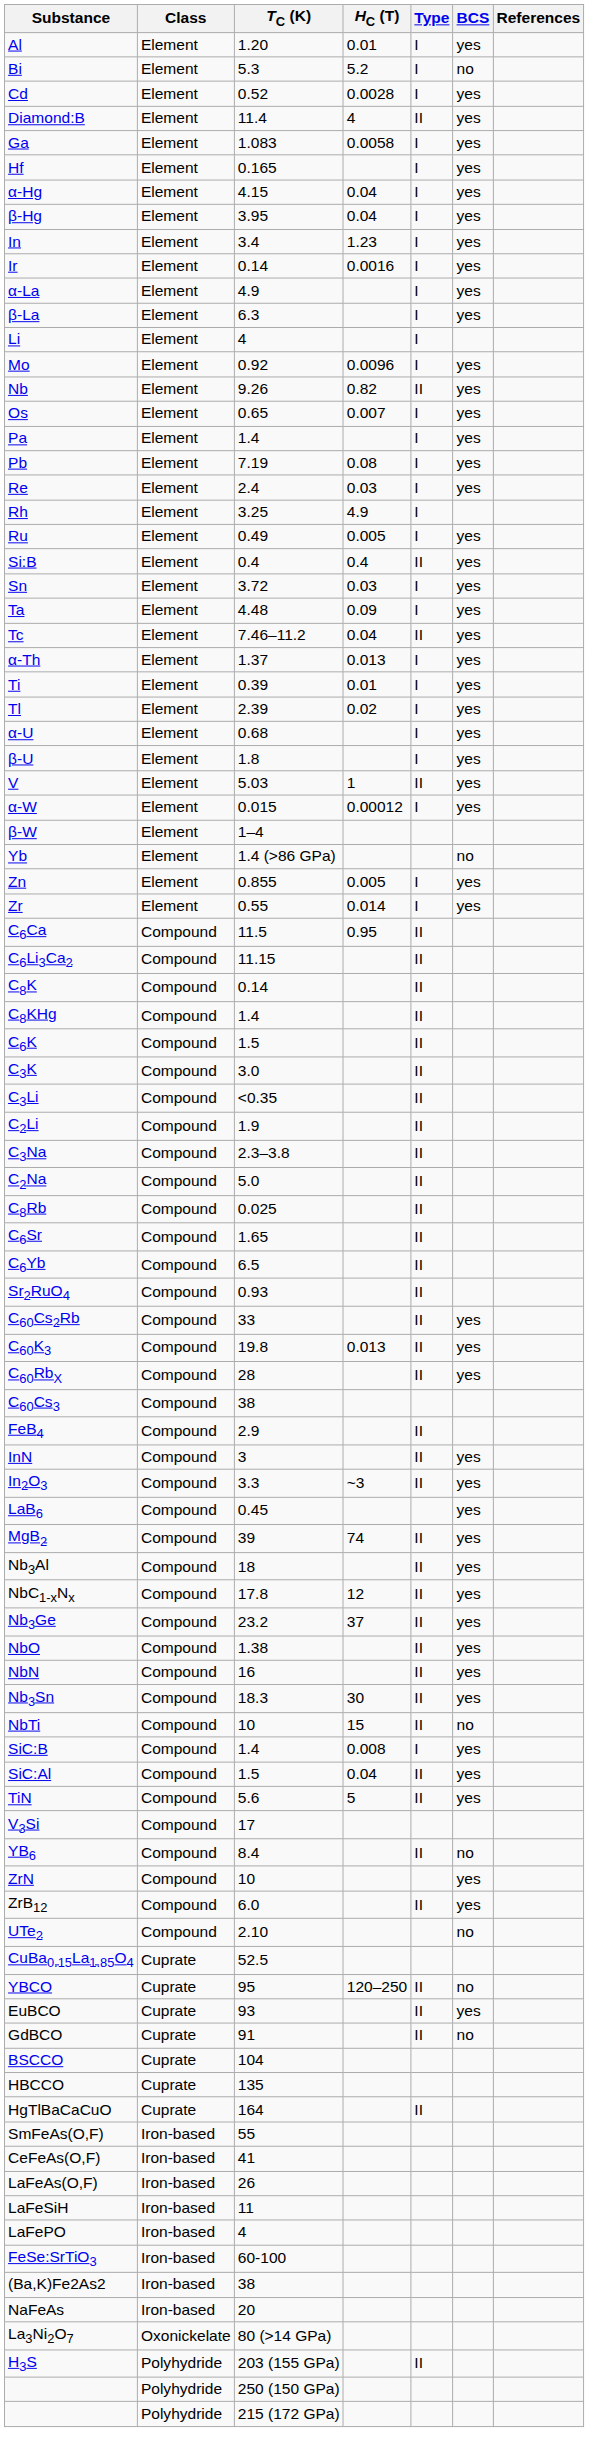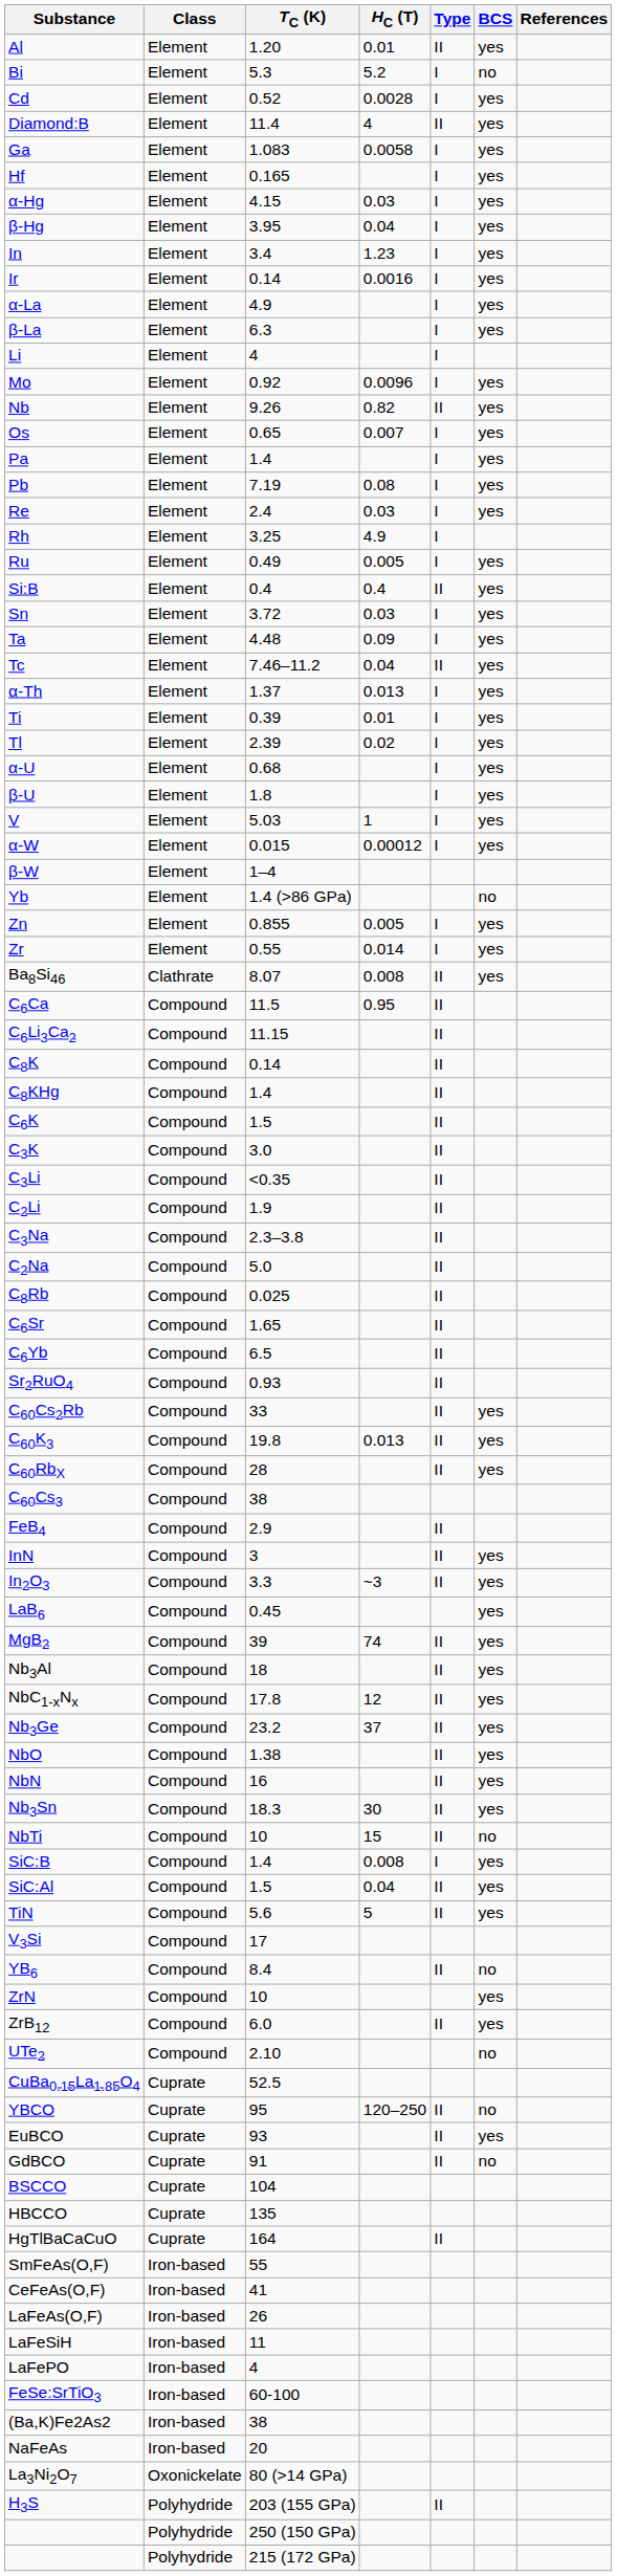 <table class="wikitable sortable">
 <tr>
 <th>Substance</th>
 <th>Class</th>
 <th data-sort-type=number><em>T</em><sub>C</sub> (K)</th>
 <th data-sort-type=number><em>H</em><sub>C</sub> (T)</th>
 <th><a href='#'>Type</a></th>
 <th><a href='#'>BCS</a></th>
 <th>References</th>
 </tr>
 <tr>
 <td><a href='#'>Al</a></td>
 <td>Element</td>
 <td>1.20</td>
 <td>0.01</td>
-<td>I</td>
+<td>II</td>
 <td>yes</td>
 <td></td>
 </tr>
 <tr>
 <td><a href='#'>Bi</a></td>
 <td>Element</td>
 <td data-sort-value=0.00053>5.3</td>
 <td data-sort-value=0.0000052>5.2</td>
 <td>I</td>
 <td>no</td>
 <td> </td>
 </tr>
 <tr>
 <td><a href='#'>Cd</a></td>
 <td>Element</td>
 <td>0.52</td>
 <td>0.0028</td>
 <td>I</td>
 <td>yes</td>
 <td></td>
 </tr>
 <tr>
 <td><a href='#'>Diamond:B</a></td>
 <td>Element</td>
 <td>11.4</td>
 <td>4</td>
 <td>II</td>
 <td>yes</td>
 <td></td>
 </tr>
 <tr>
 <td><a href='#'>Ga</a></td>
 <td>Element</td>
 <td>1.083</td>
 <td>0.0058</td>
 <td>I</td>
 <td>yes</td>
 <td></td>
 </tr>
 <tr>
 <td><a href='#'>Hf</a></td>
 <td>Element</td>
 <td>0.165</td>
 <td></td>
 <td>I</td>
 <td>yes</td>
 <td></td>
 </tr>
 <tr>
 <td><a href='#'>α-Hg</a></td>
 <td>Element</td>
 <td>4.15</td>
-<td>0.04</td>
+<td>0.03</td>
 <td>I</td>
 <td>yes</td>
 <td></td>
 </tr>
 <tr>
 <td><a href='#'>β-Hg</a></td>
 <td>Element</td>
 <td>3.95</td>
 <td>0.04</td>
 <td>I</td>
 <td>yes</td>
 <td></td>
 </tr>
 <tr>
 <td><a href='#'>In</a></td>
 <td>Element</td>
 <td>3.4</td>
 <td>1.23</td>
 <td>I</td>
 <td>yes</td>
 <td></td>
 </tr>
 <tr>
 <td><a href='#'>Ir</a></td>
 <td>Element</td>
 <td>0.14</td>
 <td>0.0016</td>
 <td>I</td>
 <td>yes</td>
 <td></td>
 </tr>
 <tr>
 <td><a href='#'>α-La</a></td>
 <td>Element</td>
 <td>4.9</td>
 <td></td>
 <td>I</td>
 <td>yes</td>
 <td></td>
 </tr>
 <tr>
 <td><a href='#'>β-La</a></td>
 <td>Element</td>
 <td>6.3</td>
 <td></td>
 <td>I</td>
 <td>yes</td>
 <td></td>
 </tr>
 <tr>
 <td><a href='#'>Li</a></td>
 <td>Element</td>
 <td data-sort-value=0.0004>4</td>
 <td></td>
 <td>I</td>
 <td></td>
 <td></td>
 </tr>
 <tr>
 <td><a href='#'>Mo</a></td>
 <td>Element</td>
 <td>0.92</td>
 <td>0.0096</td>
 <td>I</td>
 <td>yes</td>
 <td></td>
 </tr>
 <tr>
 <td><a href='#'>Nb</a></td>
 <td>Element</td>
 <td>9.26</td>
 <td>0.82</td>
 <td>II</td>
 <td>yes</td>
 <td></td>
 </tr>
 <tr>
 <td><a href='#'>Os</a></td>
 <td>Element</td>
 <td>0.65</td>
 <td>0.007</td>
 <td>I</td>
 <td>yes</td>
 <td></td>
 </tr>
 <tr>
 <td><a href='#'>Pa</a></td>
 <td>Element</td>
 <td>1.4</td>
 <td></td>
 <td>I</td>
 <td>yes</td>
 <td></td>
 </tr>
 <tr>
 <td><a href='#'>Pb</a></td>
 <td>Element</td>
 <td>7.19</td>
 <td>0.08</td>
 <td>I</td>
 <td>yes</td>
 <td></td>
 </tr>
 <tr>
 <td><a href='#'>Re</a></td>
 <td>Element</td>
 <td>2.4</td>
 <td>0.03</td>
 <td>I</td>
 <td>yes</td>
 <td></td>
 </tr>
 <tr>
 <td><a href='#'>Rh</a></td>
 <td>Element</td>
 <td data-sort-value=0.000325>3.25</td>
 <td data-sort-value=0.0000049>4.9</td>
 <td>I</td>
 <td></td>
 <td></td>
 </tr>
 <tr>
 <td><a href='#'>Ru</a></td>
 <td>Element</td>
 <td>0.49</td>
 <td>0.005</td>
 <td>I</td>
 <td>yes</td>
 <td></td>
 </tr>
 <tr>
 <td><a href='#'>Si:B</a></td>
 <td>Element</td>
 <td>0.4</td>
 <td>0.4</td>
 <td>II</td>
 <td>yes</td>
 <td></td>
 </tr>
 <tr>
 <td><a href='#'>Sn</a></td>
 <td>Element</td>
 <td>3.72</td>
 <td>0.03</td>
 <td>I</td>
 <td>yes</td>
 <td></td>
 </tr>
 <tr>
 <td><a href='#'>Ta</a></td>
 <td>Element</td>
 <td>4.48</td>
 <td>0.09</td>
 <td>I</td>
 <td>yes</td>
 <td></td>
 </tr>
 <tr>
 <td><a href='#'>Tc</a></td>
 <td>Element</td>
 <td>7.46–11.2</td>
 <td>0.04</td>
 <td>II</td>
 <td>yes</td>
 <td></td>
 </tr>
 <tr>
 <td><a href='#'>α-Th</a></td>
 <td>Element</td>
 <td>1.37</td>
 <td>0.013</td>
 <td>I</td>
 <td>yes</td>
 <td></td>
 </tr>
 <tr>
 <td><a href='#'>Ti</a></td>
 <td>Element</td>
 <td>0.39</td>
 <td>0.01</td>
 <td>I</td>
 <td>yes</td>
 <td></td>
 </tr>
 <tr>
 <td><a href='#'>Tl</a></td>
 <td>Element</td>
 <td>2.39</td>
 <td>0.02</td>
 <td>I</td>
 <td>yes</td>
 <td></td>
 </tr>
 <tr>
 <td><a href='#'>α-U</a></td>
 <td>Element</td>
 <td>0.68</td>
 <td></td>
 <td>I</td>
 <td>yes</td>
 <td></td>
 </tr>
 <tr>
 <td><a href='#'>β-U</a></td>
 <td>Element</td>
 <td>1.8</td>
 <td></td>
 <td>I</td>
 <td>yes</td>
 <td></td>
 </tr>
 <tr>
 <td><a href='#'>V</a></td>
 <td>Element</td>
 <td>5.03</td>
 <td>1</td>
-<td>II</td>
+<td>I</td>
 <td>yes</td>
 <td></td>
 </tr>
 <tr>
 <td><a href='#'>α-W</a></td>
 <td>Element</td>
 <td>0.015</td>
 <td>0.00012</td>
 <td>I</td>
 <td>yes</td>
 <td></td>
 </tr>
 <tr>
 <td><a href='#'>β-W</a></td>
 <td>Element</td>
 <td>1–4</td>
 <td></td>
 <td></td>
 <td></td>
 <td></td>
 </tr>
 <tr>
 <td><a href='#'>Yb</a></td>
 <td>Element</td>
 <td>1.4 (>86 GPa)</td>
 <td></td>
 <td></td>
 <td>no</td>
 <td></td>
 </tr>
 <tr>
 <td><a href='#'>Zn</a></td>
 <td>Element</td>
 <td>0.855</td>
 <td>0.005</td>
 <td>I</td>
 <td>yes</td>
 <td></td>
 </tr>
 <tr>
 <td><a href='#'>Zr</a></td>
 <td>Element</td>
 <td>0.55</td>
 <td>0.014</td>
 <td>I</td>
+<td>yes</td>
+<td></td>
+</tr>
+<tr>
+<td>Ba<sub>8</sub>Si<sub>46</sub></td>
+<td>Clathrate</td>
+<td>8.07</td>
+<td>0.008</td>
+<td>II</td>
 <td>yes</td>
 <td></td>
 </tr>
 <tr>
 <td><a href='#'>C<sub>6</sub>Ca</a></td>
 <td>Compound</td>
 <td>11.5</td>
 <td>0.95</td>
 <td>II</td>
 <td></td>
 <td></td>
 </tr>
 <tr>
 <td><a href='#'>C<sub>6</sub>Li<sub>3</sub>Ca<sub>2</sub></a></td>
 <td>Compound</td>
 <td>11.15</td>
 <td></td>
 <td>II</td>
 <td></td>
 <td></td>
 </tr>
 <tr>
 <td><a href='#'>C<sub>8</sub>K</a></td>
 <td>Compound</td>
 <td>0.14</td>
 <td></td>
 <td>II</td>
 <td></td>
 <td></td>
 </tr>
 <tr>
 <td><a href='#'>C<sub>8</sub>KHg</a></td>
 <td>Compound</td>
 <td>1.4</td>
 <td></td>
 <td>II</td>
 <td></td>
 <td></td>
 </tr>
 <tr>
 <td><a href='#'>C<sub>6</sub>K</a></td>
 <td>Compound</td>
 <td>1.5</td>
 <td></td>
 <td>II</td>
 <td></td>
 <td></td>
 </tr>
 <tr>
 <td><a href='#'>C<sub>3</sub>K</a></td>
 <td>Compound</td>
 <td>3.0</td>
 <td></td>
 <td>II</td>
 <td></td>
 <td></td>
 </tr>
 <tr>
 <td><a href='#'>C<sub>3</sub>Li</a></td>
 <td>Compound</td>
 <td><0.35</td>
 <td></td>
 <td>II</td>
 <td></td>
 <td></td>
 </tr>
 <tr>
 <td><a href='#'>C<sub>2</sub>Li</a></td>
 <td>Compound</td>
 <td>1.9</td>
 <td></td>
 <td>II</td>
 <td></td>
 <td></td>
 </tr>
 <tr>
 <td><a href='#'>C<sub>3</sub>Na</a></td>
 <td>Compound</td>
 <td>2.3–3.8</td>
 <td></td>
 <td>II</td>
 <td></td>
 <td></td>
 </tr>
 <tr>
 <td><a href='#'>C<sub>2</sub>Na</a></td>
 <td>Compound</td>
 <td>5.0</td>
 <td></td>
 <td>II</td>
 <td></td>
 <td></td>
 </tr>
 <tr>
 <td><a href='#'>C<sub>8</sub>Rb</a></td>
 <td>Compound</td>
 <td>0.025</td>
 <td></td>
 <td>II</td>
 <td></td>
 <td></td>
 </tr>
 <tr>
 <td><a href='#'>C<sub>6</sub>Sr</a></td>
 <td>Compound</td>
 <td>1.65</td>
 <td></td>
 <td>II</td>
 <td></td>
 <td></td>
 </tr>
 <tr>
 <td><a href='#'>C<sub>6</sub>Yb</a></td>
 <td>Compound</td>
 <td>6.5</td>
 <td></td>
 <td>II</td>
 <td></td>
 <td></td>
 </tr>
 <tr>
 <td><a href='#'>Sr<sub>2</sub>RuO<sub>4</sub></a></td>
 <td>Compound</td>
 <td>0.93</td>
 <td></td>
 <td>II</td>
 <td></td>
 <td></td>
 </tr>
 <tr>
 <td><a href='#'>C<sub>60</sub>Cs<sub>2</sub>Rb</a></td>
 <td>Compound</td>
 <td>33</td>
 <td></td>
 <td>II</td>
 <td>yes</td>
 <td></td>
 </tr>
 <tr>
 <td><a href='#'>C<sub>60</sub>K<sub>3</sub></a></td>
 <td>Compound</td>
 <td>19.8</td>
 <td>0.013</td>
 <td>II</td>
 <td>yes</td>
 <td></td>
 </tr>
 <tr>
 <td><a href='#'>C<sub>60</sub>Rb<sub>X</sub></a></td>
 <td>Compound</td>
 <td>28</td>
 <td></td>
 <td>II</td>
 <td>yes</td>
 <td></td>
 </tr>
 <tr>
 <td><a href='#'>C<sub>60</sub>Cs<sub>3</sub></a></td>
 <td>Compound</td>
 <td>38</td>
 <td></td>
 <td></td>
 <td></td>
 <td></td>
 </tr>
 <tr>
 <td><a href='#'>FeB<sub>4</sub></a></td>
 <td>Compound</td>
 <td>2.9</td>
 <td></td>
 <td>II</td>
 <td></td>
 <td></td>
 </tr>
 <tr>
 <td><a href='#'>InN</a></td>
 <td>Compound</td>
 <td>3</td>
 <td></td>
 <td>II</td>
 <td>yes</td>
 <td></td>
 </tr>
 <tr>
 <td><a href='#'>In<sub>2</sub>O<sub>3</sub></a></td>
 <td>Compound</td>
 <td>3.3</td>
 <td>~3</td>
 <td>II</td>
 <td>yes</td>
 <td></td>
 </tr>
 <tr>
 <td><a href='#'>LaB<sub>6</sub></a></td>
 <td>Compound</td>
 <td>0.45</td>
 <td></td>
 <td></td>
 <td>yes</td>
 <td></td>
 </tr>
 <tr>
 <td><a href='#'>MgB<sub>2</sub></a></td>
 <td>Compound</td>
 <td>39</td>
 <td>74</td>
 <td>II</td>
 <td>yes</td>
 <td></td>
 </tr>
 <tr>
 <td>Nb<sub>3</sub>Al</td>
 <td>Compound</td>
 <td>18</td>
 <td></td>
 <td>II</td>
 <td>yes</td>
 <td></td>
 </tr>
 <tr>
 <td>NbC<sub>1-x</sub>N<sub>x</sub></td>
 <td>Compound</td>
 <td>17.8</td>
 <td>12</td>
 <td>II</td>
 <td>yes</td>
 <td></td>
 </tr>
 <tr>
 <td><a href='#'>Nb<sub>3</sub>Ge</a></td>
 <td>Compound</td>
 <td>23.2</td>
 <td>37</td>
 <td>II</td>
 <td>yes</td>
 <td></td>
 </tr>
 <tr>
 <td><a href='#'>NbO</a></td>
 <td>Compound</td>
 <td>1.38</td>
 <td></td>
 <td>II</td>
 <td>yes</td>
 <td></td>
 </tr>
 <tr>
 <td><a href='#'>NbN</a></td>
 <td>Compound</td>
 <td>16</td>
 <td></td>
 <td>II</td>
 <td>yes</td>
 <td></td>
 </tr>
 <tr>
 <td><a href='#'>Nb<sub>3</sub>Sn</a></td>
 <td>Compound</td>
 <td>18.3</td>
 <td>30</td>
 <td>II</td>
 <td>yes</td>
 <td></td>
 </tr>
 <tr>
 <td><a href='#'>NbTi</a></td>
 <td>Compound</td>
 <td>10</td>
 <td>15</td>
 <td>II</td>
 <td>no</td>
 <td></td>
 </tr>
 <tr>
 <td><a href='#'>SiC:B</a></td>
 <td>Compound</td>
 <td>1.4</td>
 <td>0.008</td>
 <td>I</td>
 <td>yes</td>
 <td></td>
 </tr>
 <tr>
 <td><a href='#'>SiC:Al</a></td>
 <td>Compound</td>
 <td>1.5</td>
 <td>0.04</td>
 <td>II</td>
 <td>yes</td>
 <td></td>
 </tr>
 <tr>
 <td><a href='#'>TiN</a></td>
 <td>Compound</td>
 <td>5.6</td>
 <td>5</td>
 <td>II</td>
 <td>yes</td>
 <td></td>
 </tr>
 <tr>
 <td><a href='#'>V<sub>3</sub>Si</a></td>
 <td>Compound</td>
 <td>17</td>
 <td></td>
 <td></td>
 <td></td>
 <td></td>
 </tr>
 <tr>
 <td><a href='#'>YB<sub>6</sub></a></td>
 <td>Compound</td>
 <td>8.4</td>
 <td></td>
 <td>II</td>
 <td>no</td>
 <td></td>
 </tr>
 <tr>
 <td><a href='#'>ZrN</a></td>
 <td>Compound</td>
 <td>10</td>
 <td></td>
 <td></td>
 <td>yes</td>
 <td></td>
 </tr>
 <tr>
 <td>ZrB<sub>12</sub></td>
 <td>Compound</td>
 <td>6.0</td>
 <td></td>
 <td>II</td>
 <td>yes</td>
 <td></td>
 </tr>
 <tr>
 <td><a href='#'>UTe<sub>2</sub></a></td>
 <td>Compound</td>
 <td>2.10</td>
 <td></td>
 <td></td>
 <td>no</td>
 <td></td>
 </tr>
 <tr>
 <td><a href='#'>CuBa<sub>0.15</sub>La<sub>1.85</sub>O<sub>4</sub></a></td>
 <td>Cuprate</td>
 <td>52.5</td>
 <td></td>
 <td></td>
 <td></td>
 <td></td>
 </tr>
 <tr>
 <td><a href='#'>YBCO</a></td>
 <td>Cuprate</td>
 <td>95</td>
 <td>120–250</td>
 <td>II</td>
 <td>no</td>
 <td></td>
 </tr>
 <tr>
 <td>EuBCO</td>
 <td>Cuprate</td>
 <td>93</td>
 <td></td>
 <td>II</td>
 <td>yes</td>
 <td></td>
 </tr>
 <tr>
 <td>GdBCO</td>
 <td>Cuprate</td>
 <td>91</td>
 <td></td>
 <td>II</td>
 <td>no</td>
 <td></td>
 </tr>
 <tr>
 <td><a href='#'>BSCCO</a></td>
 <td>Cuprate</td>
 <td>104</td>
 <td></td>
 <td></td>
 <td></td>
 <td></td>
 </tr>
 <tr>
 <td>HBCCO</td>
 <td>Cuprate</td>
 <td>135</td>
 <td></td>
 <td></td>
 <td></td>
 <td></td>
 </tr>
 <tr>
 <td>HgTlBaCaCuO</td>
 <td>Cuprate</td>
 <td>164</td>
 <td></td>
 <td>II</td>
 <td></td>
 <td></td>
 </tr>
 <tr>
 <td>SmFeAs(O,F)</td>
 <td>Iron-based</td>
 <td>55</td>
 <td></td>
 <td></td>
 <td></td>
 <td></td>
 </tr>
 <tr>
 <td>CeFeAs(O,F)</td>
 <td>Iron-based</td>
 <td>41</td>
 <td></td>
 <td></td>
 <td></td>
 <td></td>
 </tr>
 <tr>
 <td>LaFeAs(O,F)</td>
 <td>Iron-based</td>
 <td>26</td>
 <td></td>
 <td></td>
 <td></td>
 <td></td>
 </tr>
 <tr>
 <td>LaFeSiH</td>
 <td>Iron-based</td>
 <td>11</td>
 <td></td>
 <td></td>
 <td></td>
 <td></td>
 </tr>
 <tr>
 <td>LaFePO</td>
 <td>Iron-based</td>
 <td>4</td>
 <td></td>
 <td></td>
 <td></td>
 <td></td>
 </tr>
 <tr>
 <td><a href='#'>FeSe:SrTiO<sub>3</sub></a></td>
 <td>Iron-based</td>
 <td>60-100</td>
 <td></td>
 <td></td>
 <td></td>
 <td></td>
 </tr>
 <tr>
 <td>(Ba,K)Fe2As2</td>
 <td>Iron-based</td>
 <td>38</td>
 <td></td>
 <td></td>
 <td></td>
 <td></td>
 </tr>
 <tr>
 <td>NaFeAs</td>
 <td>Iron-based</td>
 <td>20</td>
 <td></td>
 <td></td>
 <td></td>
 <td></td>
 </tr>
 <tr>
 <td>La<sub>3</sub>Ni<sub>2</sub>O<sub>7</sub></td>
 <td>Oxonickelate</td>
 <td>80 (>14 GPa)</td>
 <td></td>
 <td></td>
 <td></td>
 <td></td>
 </tr>
 <tr>
 <td><a href='#'>H<sub>3</sub>S</a></td>
 <td>Polyhydride</td>
 <td>203 (155 GPa)</td>
 <td></td>
 <td>II</td>
 <td></td>
 <td></td>
 </tr>
 <tr>
 <td><a href='#'></a></td>
 <td>Polyhydride</td>
 <td>250 (150 GPa)</td>
 <td></td>
 <td></td>
 <td></td>
 <td></td>
 </tr>
 <tr>
 <td></td>
 <td>Polyhydride</td>
 <td>215 (172 GPa)</td>
 <td></td>
 <td></td>
 <td></td>
 <td></td>
 </tr>
 </table>
